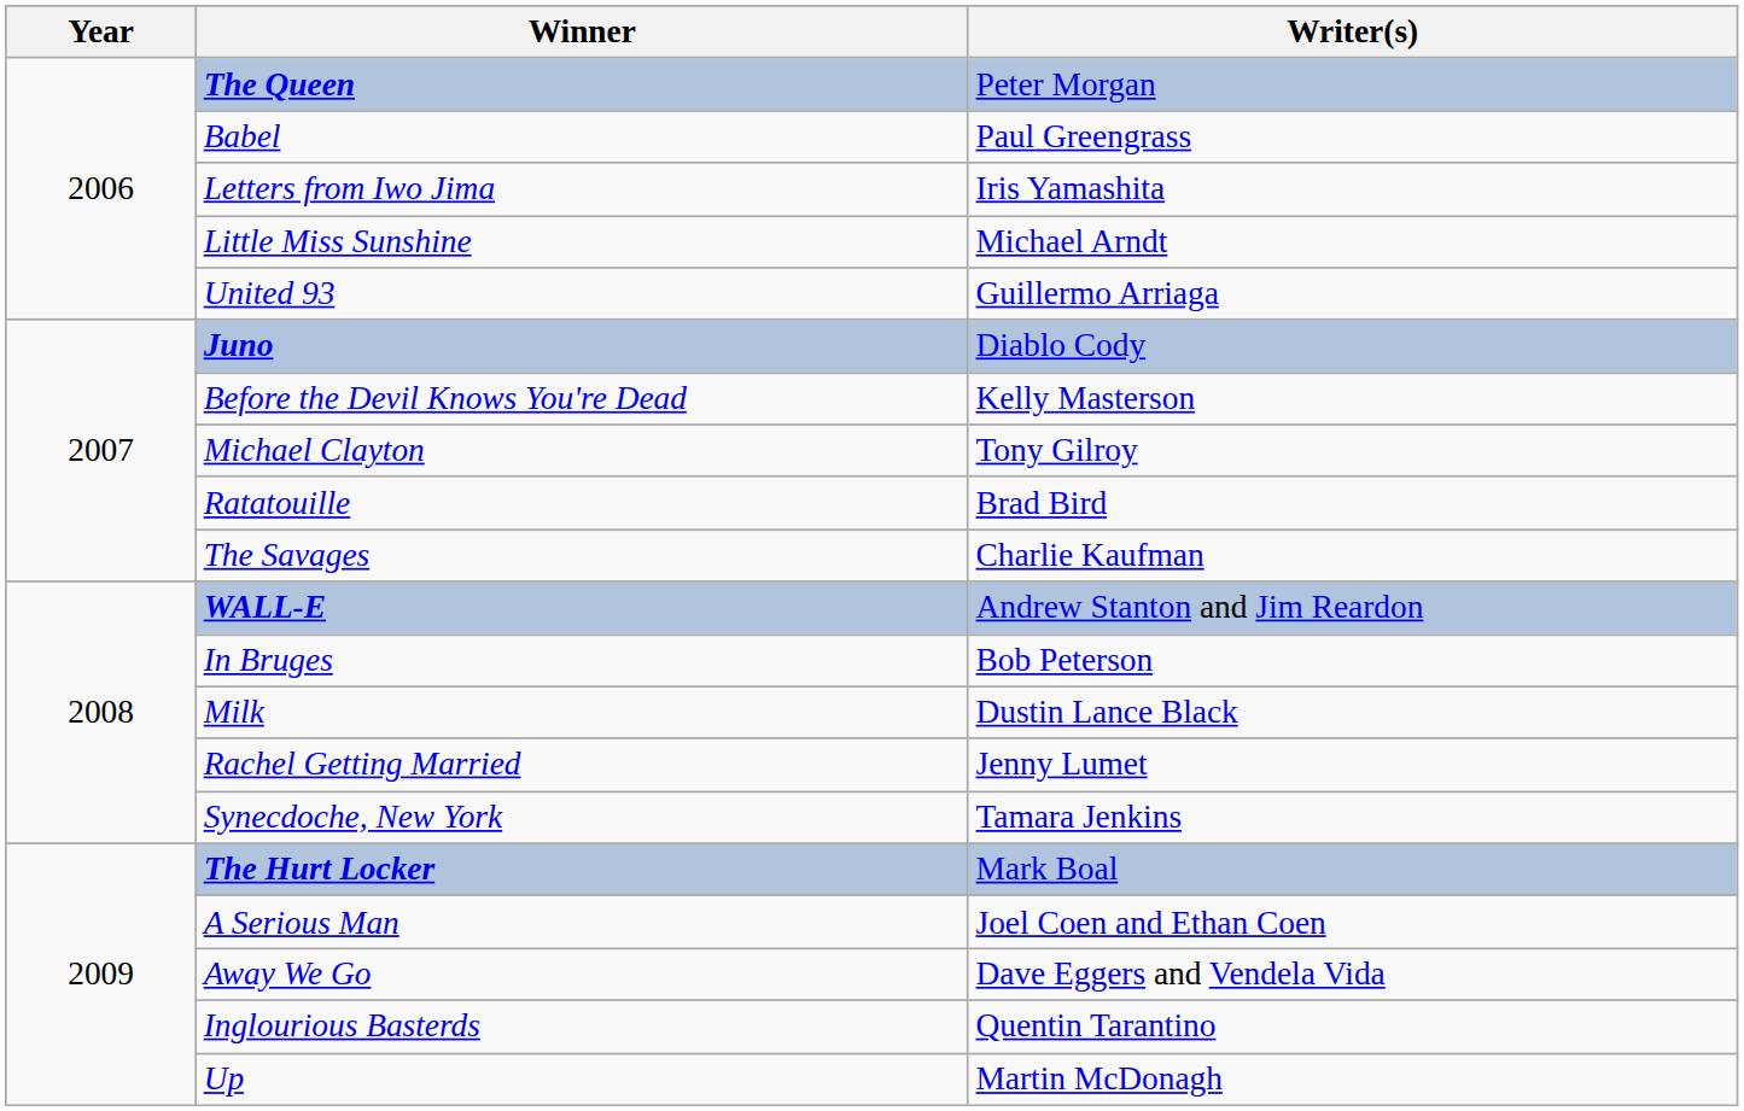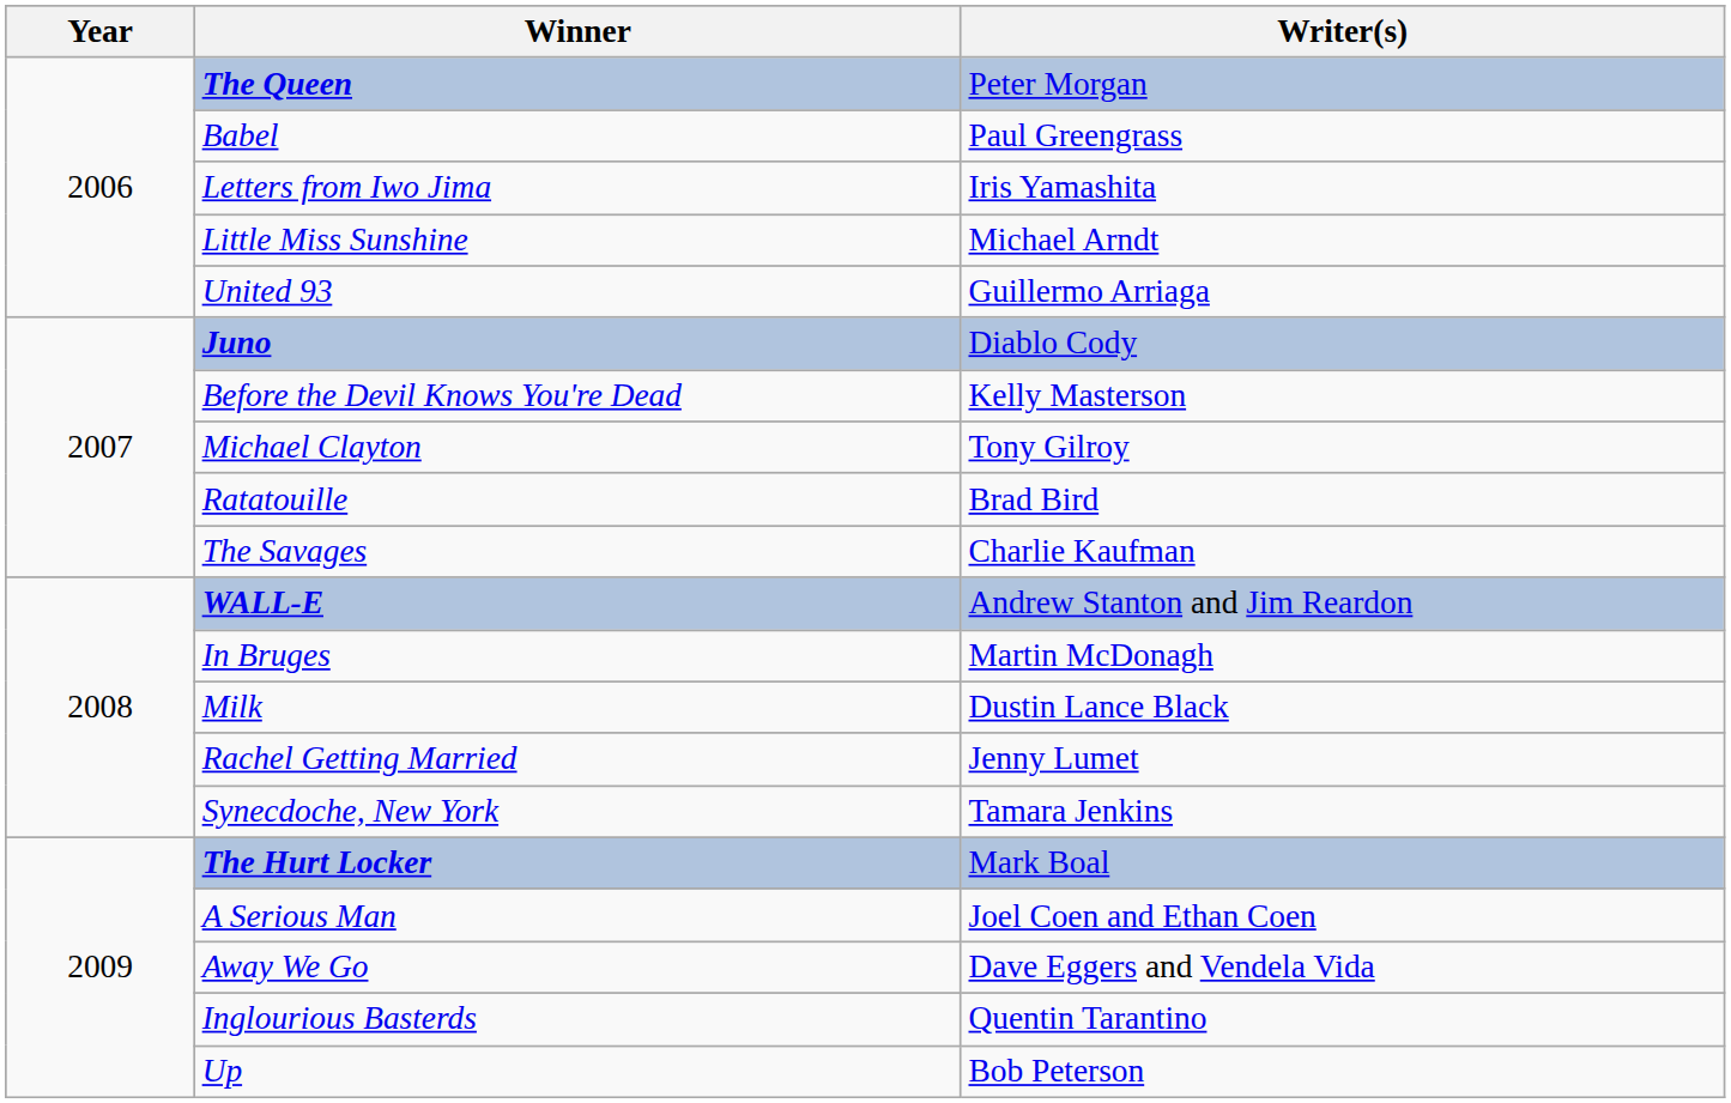 <table class="wikitable" width="95%" cellpadding="5">
 <tr>
 <th width="100"><strong>Year</strong></th>
 <th width="450"><strong>Winner</strong></th>
 <th width="450"><strong>Writer(s)</strong></th>
 </tr>
 <tr>
 <td rowspan="5" style="text-align:center;">2006</td>
 <td style="background:#B0C4DE;"><strong><em><a href='#'>The Queen</a></em></strong></td>
 <td style="background:#B0C4DE;"><a href='#'>Peter Morgan</a></td>
 </tr>
 <tr>
 <td><em><a href='#'>Babel</a></em></td>
 <td><a href='#'>Paul Greengrass</a></td>
 </tr>
 <tr>
 <td><em><a href='#'>Letters from Iwo Jima</a></em></td>
 <td><a href='#'>Iris Yamashita</a></td>
 </tr>
 <tr>
 <td><em><a href='#'>Little Miss Sunshine</a></em></td>
 <td><a href='#'>Michael Arndt</a></td>
 </tr>
 <tr>
 <td><em><a href='#'>United 93</a></em></td>
 <td><a href='#'>Guillermo Arriaga</a></td>
 </tr>
 <tr>
 <td rowspan="5" style="text-align:center;">2007</td>
 <td style="background:#B0C4DE;"><strong><em><a href='#'>Juno</a></em></strong></td>
 <td style="background:#B0C4DE;"><a href='#'>Diablo Cody</a></td>
 </tr>
 <tr>
 <td><em><a href='#'>Before the Devil Knows You're Dead</a></em></td>
 <td><a href='#'>Kelly Masterson</a></td>
 </tr>
 <tr>
 <td><em><a href='#'>Michael Clayton</a></em></td>
 <td><a href='#'>Tony Gilroy</a></td>
 </tr>
 <tr>
 <td><em><a href='#'>Ratatouille</a></em></td>
 <td><a href='#'>Brad Bird</a></td>
 </tr>
 <tr>
 <td><em><a href='#'>The Savages</a></em></td>
 <td><a href='#'>Charlie Kaufman</a></td>
 </tr>
 <tr>
 <td rowspan="5" style="text-align:center;">2008</td>
 <td style="background:#B0C4DE;"><strong><em><a href='#'>WALL-E</a></em></strong></td>
 <td style="background:#B0C4DE;"><a href='#'>Andrew Stanton</a> and <a href='#'>Jim Reardon</a></td>
 </tr>
 <tr>
 <td><em><a href='#'>In Bruges</a></em></td>
-<td><a href='#'>Bob Peterson</a></td>
+<td><a href='#'>Martin McDonagh</a></td>
 </tr>
 <tr>
 <td><em><a href='#'>Milk</a></em></td>
 <td><a href='#'>Dustin Lance Black</a></td>
 </tr>
 <tr>
 <td><em><a href='#'>Rachel Getting Married</a></em></td>
 <td><a href='#'>Jenny Lumet</a></td>
 </tr>
 <tr>
 <td><em><a href='#'>Synecdoche, New York</a></em></td>
 <td><a href='#'>Tamara Jenkins</a></td>
 </tr>
 <tr>
 <td rowspan="5" style="text-align:center;">2009</td>
 <td style="background:#B0C4DE;"><strong><em><a href='#'>The Hurt Locker</a></em></strong></td>
 <td style="background:#B0C4DE;"><a href='#'>Mark Boal</a></td>
 </tr>
 <tr>
 <td><em><a href='#'>A Serious Man</a></em></td>
 <td><a href='#'>Joel Coen and Ethan Coen</a></td>
 </tr>
 <tr>
 <td><em><a href='#'>Away We Go</a></em></td>
 <td><a href='#'>Dave Eggers</a> and <a href='#'>Vendela Vida</a></td>
 </tr>
 <tr>
 <td><em><a href='#'>Inglourious Basterds</a></em></td>
 <td><a href='#'>Quentin Tarantino</a></td>
 </tr>
 <tr>
 <td><em><a href='#'>Up</a></em></td>
-<td><a href='#'>Martin McDonagh</a></td>
+<td><a href='#'>Bob Peterson</a></td>
 </tr>
 </table>
